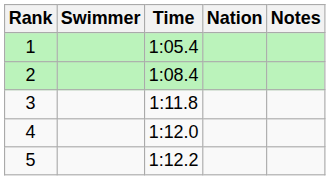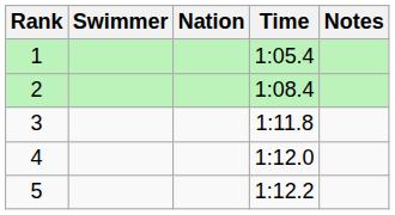 <table class="wikitable sortable" style="text-align:center">
 <tr>
 <th>Rank</th>
 <th>Swimmer</th>
+<th>Nation</th>
 <th>Time</th>
-<th>Nation</th>
 <th>Notes</th>
 </tr>
 <tr bgcolor=bbf3bb>
 <td>1</td>
 <td align=left></td>
+<td align=left></td>
 <td>1:05.4</td>
-<td align=left></td>
 <td></td>
 </tr>
 <tr bgcolor=bbf3bb>
 <td>2</td>
 <td align=left></td>
+<td align=left></td>
 <td>1:08.4</td>
-<td align=left></td>
 <td></td>
 </tr>
 <tr>
 <td>3</td>
 <td align=left></td>
+<td align=left></td>
 <td>1:11.8</td>
-<td align=left></td>
 <td></td>
 </tr>
 <tr>
 <td>4</td>
 <td align=left></td>
+<td align=left></td>
 <td>1:12.0</td>
-<td align=left></td>
 <td></td>
 </tr>
 <tr>
 <td>5</td>
 <td align=left></td>
+<td align=left></td>
 <td>1:12.2</td>
-<td align=left></td>
 <td></td>
 </tr>
 </table>
